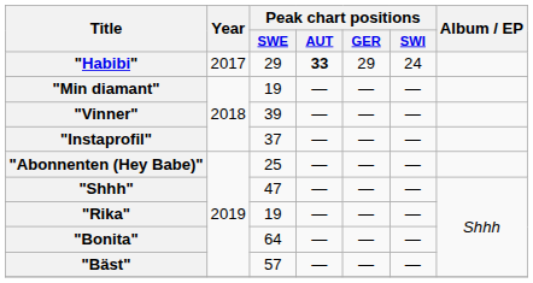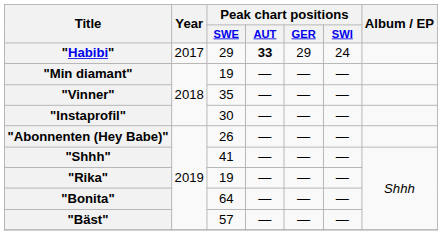 <table class="wikitable plainrowheaders" style="text-align:center;">
 <tr>
 <th scope="col" rowspan="2">Title</th>
 <th scope="col" rowspan="2">Year</th>
 <th scope="col" colspan="4">Peak chart positions</th>
 <th scope="col" rowspan="2">Album / EP</th>
 </tr>
 <tr>
 <th scope="col" style="width:3em;font-size:85%;"><a href='#'>SWE</a> <br></th>
 <th scope="col" style="width:3em;font-size:85%;"><a href='#'>AUT</a> <br></th>
 <th scope="col" style="width:3em;font-size:85%;"><a href='#'>GER</a><br></th>
 <th scope="col" style="width:3em;font-size:85%;"><a href='#'>SWI</a> <br></th>
 </tr>
 <tr>
 <th scope="row">"<a href='#'>Habibi</a>"</th>
 <td>2017</td>
 <td>29</td>
 <td><strong>33</strong></td>
 <td>29</td>
 <td>24</td>
 <td></td>
 </tr>
 <tr>
 <th scope="row">"Min diamant"</th>
 <td rowspan=3>2018</td>
 <td>19</td>
 <td>—</td>
 <td>—</td>
 <td>—</td>
 <td></td>
 </tr>
 <tr>
 <th scope="row">"Vinner"</th>
-<td>39</td>
+<td>35</td>
 <td>—</td>
 <td>—</td>
 <td>—</td>
 <td></td>
 </tr>
 <tr>
 <th scope="row">"Instaprofil"</th>
-<td>37</td>
+<td>30</td>
 <td>—</td>
 <td>—</td>
 <td>—</td>
 <td></td>
 </tr>
 <tr>
 <th scope="row">"Abonnenten (Hey Babe)"</th>
 <td rowspan=5>2019</td>
-<td>25</td>
+<td>26</td>
 <td>—</td>
 <td>—</td>
 <td>—</td>
 <td></td>
 </tr>
 <tr>
 <th scope="row">"Shhh"</th>
-<td>47</td>
+<td>41</td>
 <td>—</td>
 <td>—</td>
 <td>—</td>
 <td rowspan="4"><em>Shhh</em></td>
 </tr>
 <tr>
 <th scope="row">"Rika"</th>
 <td>19</td>
 <td>—</td>
 <td>—</td>
 <td>—</td>
 </tr>
 <tr>
 <th scope="row">"Bonita"</th>
 <td>64</td>
 <td>—</td>
 <td>—</td>
 <td>—</td>
 </tr>
 <tr>
 <th scope="row">"Bäst"</th>
 <td>57</td>
 <td>—</td>
 <td>—</td>
 <td>—</td>
 </tr>
 <tr>
 </tr>
 </table>
